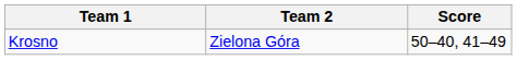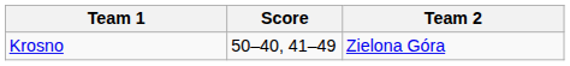 <table class="wikitable" style="font-size: 100%">
 <tr>
 <th width=200>Team 1</th>
+<th width=100>Score</th>
 <th width=200>Team 2</th>
-<th width=100>Score</th>
 </tr>
 <tr>
 <td><a href='#'>Krosno</a></td>
+<td>50–40, 41–49</td>
 <td><a href='#'>Zielona Góra</a></td>
-<td>50–40, 41–49</td>
 </tr>
 </table>
